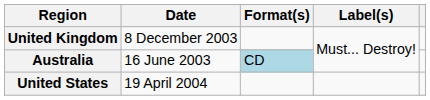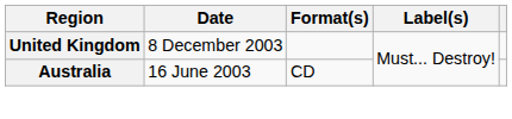 <table class="wikitable plainrowheaders">
 <tr>
 <th scope="col">Region</th>
 <th scope="col">Date</th>
 <th scope="col">Format(s)</th>
 <th scope="col">Label(s)</th>
 <th scope="col"></th>
 </tr>
 <tr>
 <th scope="row">United Kingdom</th>
 <td>8 December 2003</td>
 <td></td>
 <td rowspan="2">Must... Destroy!</td>
 <td></td>
 </tr>
 <tr>
 <th scope="row">Australia</th>
 <td>16 June 2003</td>
-<td style="background: lightblue;">CD</td>
-<td></td>
-</tr>
-<tr>
-<th scope="row">United States</th>
-<td>19 April 2004</td>
-<td></td>
-<td></td>
+<td>CD</td>
 <td></td>
 </tr>
 </table>
